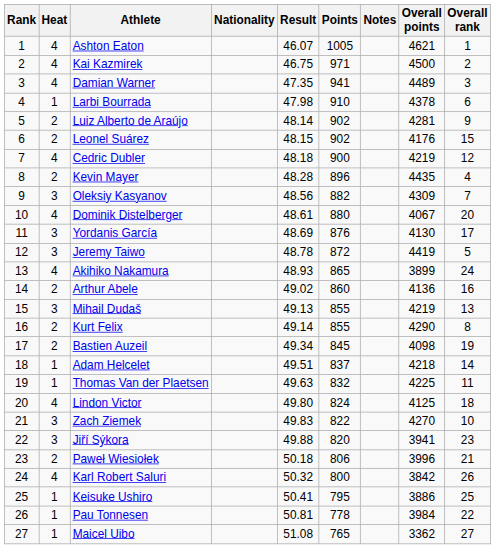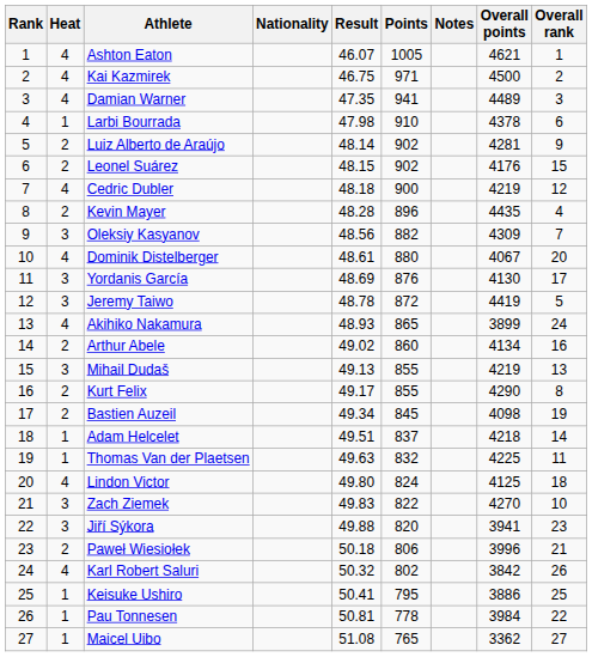 <table class="wikitable sortable" style="text-align:center">
 <tr>
 <th>Rank</th>
 <th>Heat</th>
 <th>Athlete</th>
 <th>Nationality</th>
 <th>Result</th>
 <th>Points</th>
 <th>Notes</th>
 <th>Overall<br>points</th>
 <th>Overall<br>rank</th>
 </tr>
 <tr>
 <td>1</td>
 <td>4</td>
 <td align=left><a href='#'>Ashton Eaton</a></td>
 <td align=left></td>
 <td>46.07</td>
 <td>1005</td>
 <td></td>
 <td>4621</td>
 <td>1</td>
 </tr>
 <tr>
 <td>2</td>
 <td>4</td>
 <td align=left><a href='#'>Kai Kazmirek</a></td>
 <td align=left></td>
 <td>46.75</td>
 <td>971</td>
 <td></td>
 <td>4500</td>
 <td>2</td>
 </tr>
 <tr>
 <td>3</td>
 <td>4</td>
 <td align=left><a href='#'>Damian Warner</a></td>
 <td align=left></td>
 <td>47.35</td>
 <td>941</td>
 <td></td>
 <td>4489</td>
 <td>3</td>
 </tr>
 <tr>
 <td>4</td>
 <td>1</td>
 <td align=left><a href='#'>Larbi Bourrada</a></td>
 <td align=left></td>
 <td>47.98</td>
 <td>910</td>
 <td></td>
 <td>4378</td>
 <td>6</td>
 </tr>
 <tr>
 <td>5</td>
 <td>2</td>
 <td align=left><a href='#'>Luiz Alberto de Araújo</a></td>
 <td align=left></td>
 <td>48.14</td>
 <td>902</td>
 <td></td>
 <td>4281</td>
 <td>9</td>
 </tr>
 <tr>
 <td>6</td>
 <td>2</td>
 <td align=left><a href='#'>Leonel Suárez</a></td>
 <td align=left></td>
 <td>48.15</td>
 <td>902</td>
 <td></td>
 <td>4176</td>
 <td>15</td>
 </tr>
 <tr>
 <td>7</td>
 <td>4</td>
 <td align=left><a href='#'>Cedric Dubler</a></td>
 <td align=left></td>
 <td>48.18</td>
 <td>900</td>
 <td></td>
 <td>4219</td>
 <td>12</td>
 </tr>
 <tr>
 <td>8</td>
 <td>2</td>
 <td align=left><a href='#'>Kevin Mayer</a></td>
 <td align=left></td>
 <td>48.28</td>
 <td>896</td>
 <td></td>
 <td>4435</td>
 <td>4</td>
 </tr>
 <tr>
 <td>9</td>
 <td>3</td>
 <td align=left><a href='#'>Oleksiy Kasyanov</a></td>
 <td align=left></td>
 <td>48.56</td>
 <td>882</td>
 <td></td>
 <td>4309</td>
 <td>7</td>
 </tr>
 <tr>
 <td>10</td>
 <td>4</td>
 <td align=left><a href='#'>Dominik Distelberger</a></td>
 <td align=left></td>
 <td>48.61</td>
 <td>880</td>
 <td></td>
 <td>4067</td>
 <td>20</td>
 </tr>
 <tr>
 <td>11</td>
 <td>3</td>
 <td align=left><a href='#'>Yordanis García</a></td>
 <td align=left></td>
 <td>48.69</td>
 <td>876</td>
 <td></td>
 <td>4130</td>
 <td>17</td>
 </tr>
 <tr>
 <td>12</td>
 <td>3</td>
 <td align=left><a href='#'>Jeremy Taiwo</a></td>
 <td align=left></td>
 <td>48.78</td>
 <td>872</td>
 <td></td>
 <td>4419</td>
 <td>5</td>
 </tr>
 <tr>
 <td>13</td>
 <td>4</td>
 <td align=left><a href='#'>Akihiko Nakamura</a></td>
 <td align=left></td>
 <td>48.93</td>
 <td>865</td>
 <td></td>
 <td>3899</td>
 <td>24</td>
 </tr>
 <tr>
 <td>14</td>
 <td>2</td>
 <td align=left><a href='#'>Arthur Abele</a></td>
 <td align=left></td>
 <td>49.02</td>
 <td>860</td>
 <td></td>
-<td>4136</td>
+<td>4134</td>
 <td>16</td>
 </tr>
 <tr>
 <td>15</td>
 <td>3</td>
 <td align=left><a href='#'>Mihail Dudaš</a></td>
 <td align=left></td>
 <td>49.13</td>
 <td>855</td>
 <td></td>
 <td>4219</td>
 <td>13</td>
 </tr>
 <tr>
 <td>16</td>
 <td>2</td>
 <td align=left><a href='#'>Kurt Felix</a></td>
 <td align=left></td>
-<td>49.14</td>
+<td>49.17</td>
 <td>855</td>
 <td></td>
 <td>4290</td>
 <td>8</td>
 </tr>
 <tr>
 <td>17</td>
 <td>2</td>
 <td align=left><a href='#'>Bastien Auzeil</a></td>
 <td align=left></td>
 <td>49.34</td>
 <td>845</td>
 <td></td>
 <td>4098</td>
 <td>19</td>
 </tr>
 <tr>
 <td>18</td>
 <td>1</td>
 <td align=left><a href='#'>Adam Helcelet</a></td>
 <td align=left></td>
 <td>49.51</td>
 <td>837</td>
 <td></td>
 <td>4218</td>
 <td>14</td>
 </tr>
 <tr>
 <td>19</td>
 <td>1</td>
 <td align=left><a href='#'>Thomas Van der Plaetsen</a></td>
 <td align=left></td>
 <td>49.63</td>
 <td>832</td>
 <td></td>
 <td>4225</td>
 <td>11</td>
 </tr>
 <tr>
 <td>20</td>
 <td>4</td>
 <td align=left><a href='#'>Lindon Victor</a></td>
 <td align=left></td>
 <td>49.80</td>
 <td>824</td>
 <td></td>
 <td>4125</td>
 <td>18</td>
 </tr>
 <tr>
 <td>21</td>
 <td>3</td>
 <td align=left><a href='#'>Zach Ziemek</a></td>
 <td align=left></td>
 <td>49.83</td>
 <td>822</td>
 <td></td>
 <td>4270</td>
 <td>10</td>
 </tr>
 <tr>
 <td>22</td>
 <td>3</td>
 <td align=left><a href='#'>Jiří Sýkora</a></td>
 <td align=left></td>
 <td>49.88</td>
 <td>820</td>
 <td></td>
 <td>3941</td>
 <td>23</td>
 </tr>
 <tr>
 <td>23</td>
 <td>2</td>
 <td align=left><a href='#'>Paweł Wiesiołek</a></td>
 <td align=left></td>
 <td>50.18</td>
 <td>806</td>
 <td></td>
 <td>3996</td>
 <td>21</td>
 </tr>
 <tr>
 <td>24</td>
 <td>4</td>
 <td align=left><a href='#'>Karl Robert Saluri</a></td>
 <td align=left></td>
 <td>50.32</td>
-<td>800</td>
+<td>802</td>
 <td></td>
 <td>3842</td>
 <td>26</td>
 </tr>
 <tr>
 <td>25</td>
 <td>1</td>
 <td align=left><a href='#'>Keisuke Ushiro</a></td>
 <td align=left></td>
 <td>50.41</td>
 <td>795</td>
 <td></td>
 <td>3886</td>
 <td>25</td>
 </tr>
 <tr>
 <td>26</td>
 <td>1</td>
 <td align=left><a href='#'>Pau Tonnesen</a></td>
 <td align=left></td>
 <td>50.81</td>
 <td>778</td>
 <td></td>
 <td>3984</td>
 <td>22</td>
 </tr>
 <tr>
 <td>27</td>
 <td>1</td>
 <td align=left><a href='#'>Maicel Uibo</a></td>
 <td align=left></td>
 <td>51.08</td>
 <td>765</td>
 <td></td>
 <td>3362</td>
 <td>27</td>
 </tr>
 </table>
